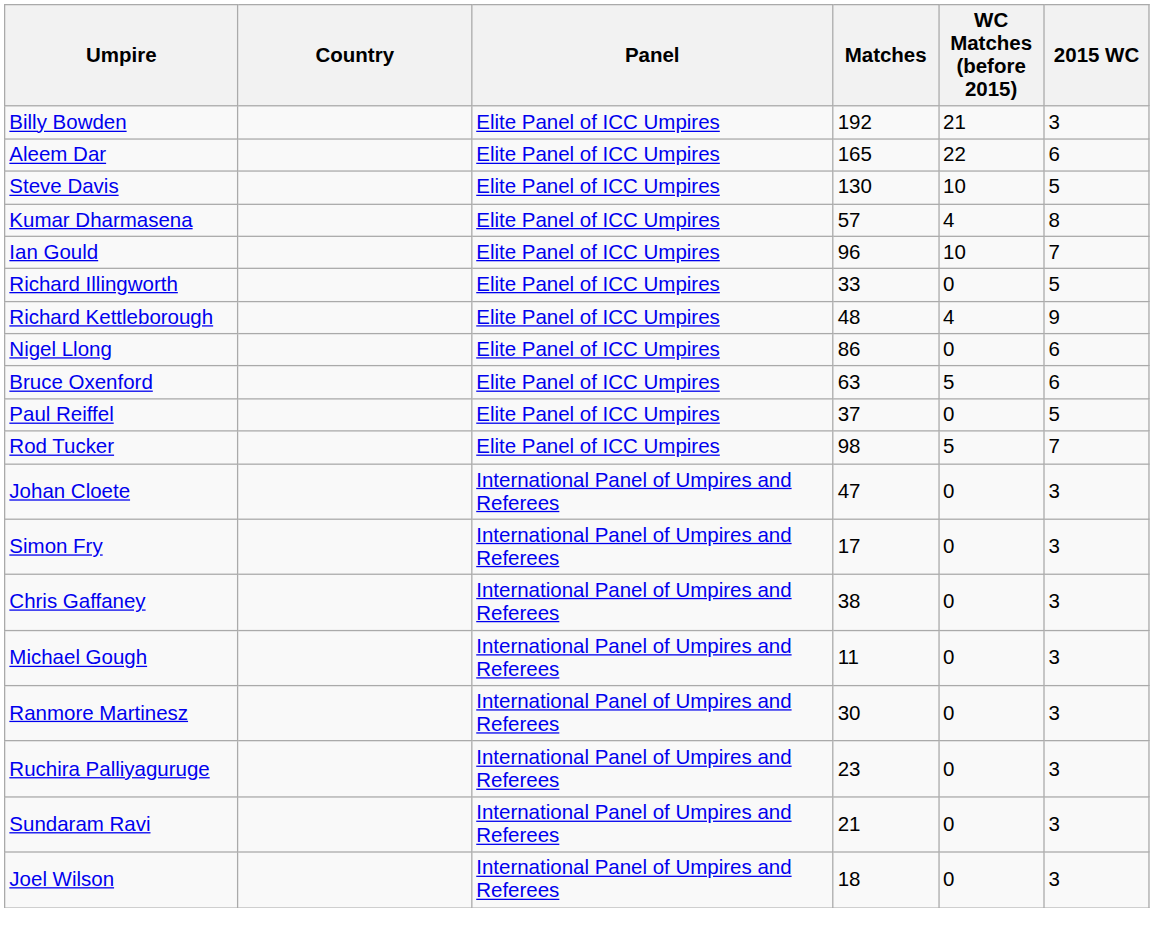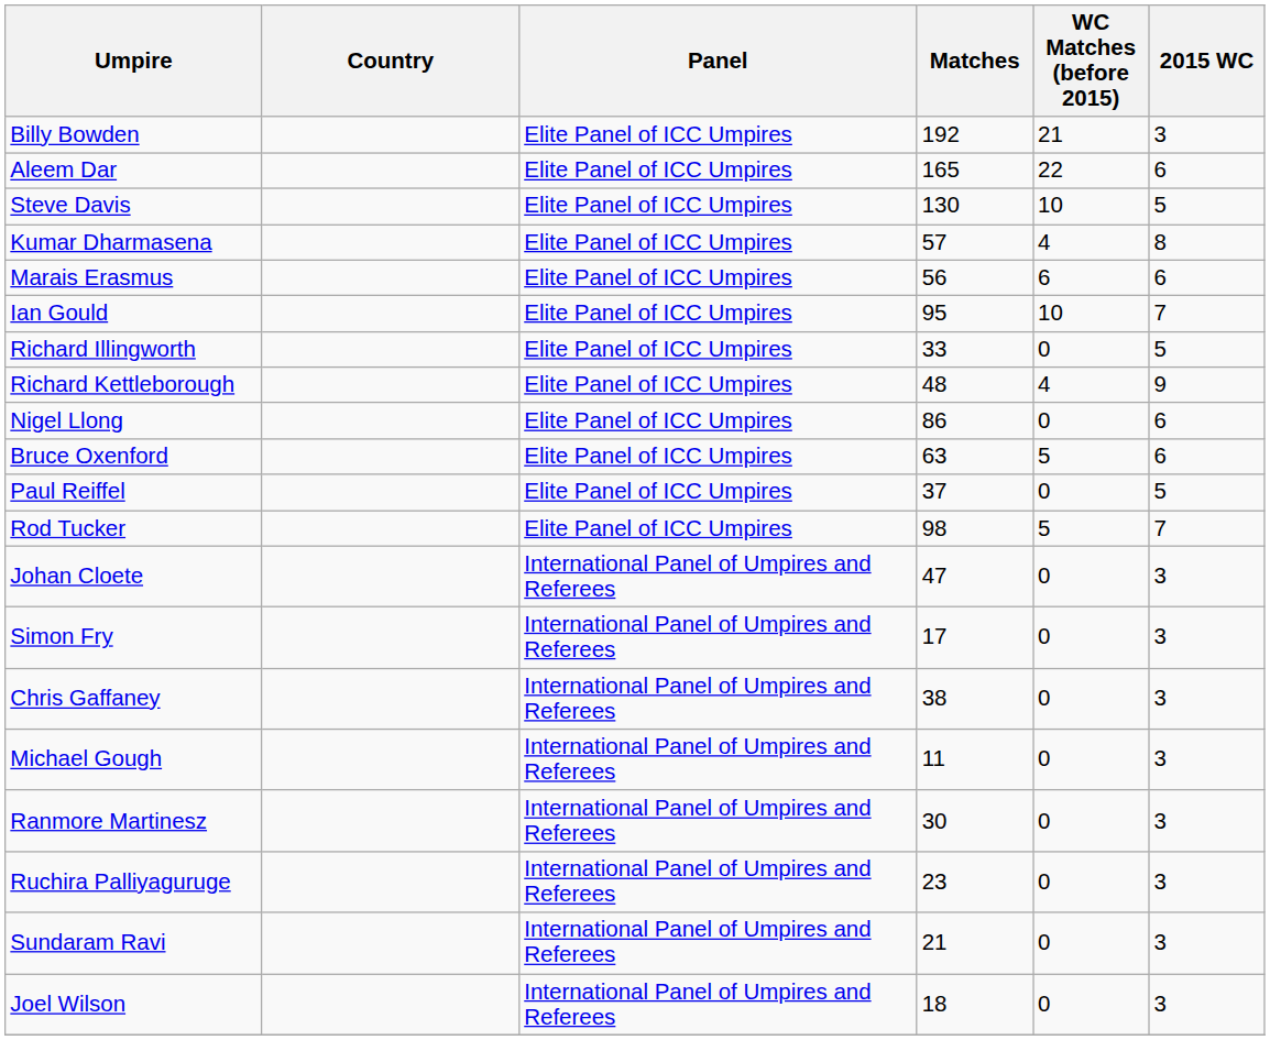 <table class="wikitable sortable">
 <tr>
 <th width=175px>Umpire</th>
 <th width=175px>Country</th>
 <th width=275px>Panel</th>
 <th width=75px>Matches</th>
 <th width=75px>WC Matches (before 2015)</th>
 <th width=75px>2015 WC</th>
 </tr>
 <tr>
 <td><a href='#'>Billy Bowden</a></td>
 <td></td>
 <td><a href='#'>Elite Panel of ICC Umpires</a></td>
 <td>192</td>
 <td>21</td>
 <td>3</td>
 </tr>
 <tr>
 <td><a href='#'>Aleem Dar</a></td>
 <td></td>
 <td><a href='#'>Elite Panel of ICC Umpires</a></td>
 <td>165</td>
 <td>22</td>
 <td>6</td>
 </tr>
 <tr>
 <td><a href='#'>Steve Davis</a></td>
 <td></td>
 <td><a href='#'>Elite Panel of ICC Umpires</a></td>
 <td>130</td>
 <td>10</td>
 <td>5</td>
 </tr>
 <tr>
 <td><a href='#'>Kumar Dharmasena</a></td>
 <td></td>
 <td><a href='#'>Elite Panel of ICC Umpires</a></td>
 <td>57</td>
 <td>4</td>
 <td>8</td>
 </tr>
 <tr>
+<td><a href='#'>Marais Erasmus</a></td>
+<td></td>
+<td><a href='#'>Elite Panel of ICC Umpires</a></td>
+<td>56</td>
+<td>6</td>
+<td>6</td>
+</tr>
+<tr>
 <td><a href='#'>Ian Gould</a></td>
 <td></td>
 <td><a href='#'>Elite Panel of ICC Umpires</a></td>
-<td>96</td>
+<td>95</td>
 <td>10</td>
 <td>7</td>
 </tr>
 <tr>
 <td><a href='#'>Richard Illingworth</a></td>
 <td></td>
 <td><a href='#'>Elite Panel of ICC Umpires</a></td>
 <td>33</td>
 <td>0</td>
 <td>5</td>
 </tr>
 <tr>
 <td><a href='#'>Richard Kettleborough</a></td>
 <td></td>
 <td><a href='#'>Elite Panel of ICC Umpires</a></td>
 <td>48</td>
 <td>4</td>
 <td>9</td>
 </tr>
 <tr>
 <td><a href='#'>Nigel Llong</a></td>
 <td></td>
 <td><a href='#'>Elite Panel of ICC Umpires</a></td>
 <td>86</td>
 <td>0</td>
 <td>6</td>
 </tr>
 <tr>
 <td><a href='#'>Bruce Oxenford</a></td>
 <td></td>
 <td><a href='#'>Elite Panel of ICC Umpires</a></td>
 <td>63</td>
 <td>5</td>
 <td>6</td>
 </tr>
 <tr>
 <td><a href='#'>Paul Reiffel</a></td>
 <td></td>
 <td><a href='#'>Elite Panel of ICC Umpires</a></td>
 <td>37</td>
 <td>0</td>
 <td>5</td>
 </tr>
 <tr>
 <td><a href='#'>Rod Tucker</a></td>
 <td></td>
 <td><a href='#'>Elite Panel of ICC Umpires</a></td>
 <td>98</td>
 <td>5</td>
 <td>7</td>
 </tr>
 <tr>
 <td><a href='#'>Johan Cloete</a></td>
 <td></td>
 <td><a href='#'>International Panel of Umpires and Referees</a></td>
 <td>47</td>
 <td>0</td>
 <td>3</td>
 </tr>
 <tr>
 <td><a href='#'>Simon Fry</a></td>
 <td></td>
 <td><a href='#'>International Panel of Umpires and Referees</a></td>
 <td>17</td>
 <td>0</td>
 <td>3</td>
 </tr>
 <tr>
 <td><a href='#'>Chris Gaffaney</a></td>
 <td></td>
 <td><a href='#'>International Panel of Umpires and Referees</a></td>
 <td>38</td>
 <td>0</td>
 <td>3</td>
 </tr>
 <tr>
 <td><a href='#'>Michael Gough</a></td>
 <td></td>
 <td><a href='#'>International Panel of Umpires and Referees</a></td>
 <td>11</td>
 <td>0</td>
 <td>3</td>
 </tr>
 <tr>
 <td><a href='#'>Ranmore Martinesz</a></td>
 <td></td>
 <td><a href='#'>International Panel of Umpires and Referees</a></td>
 <td>30</td>
 <td>0</td>
 <td>3</td>
 </tr>
 <tr>
 <td><a href='#'>Ruchira Palliyaguruge</a></td>
 <td></td>
 <td><a href='#'>International Panel of Umpires and Referees</a></td>
 <td>23</td>
 <td>0</td>
 <td>3</td>
 </tr>
 <tr>
 <td><a href='#'>Sundaram Ravi</a></td>
 <td></td>
 <td><a href='#'>International Panel of Umpires and Referees</a></td>
 <td>21</td>
 <td>0</td>
 <td>3</td>
 </tr>
 <tr>
 <td><a href='#'>Joel Wilson</a></td>
 <td></td>
 <td><a href='#'>International Panel of Umpires and Referees</a></td>
 <td>18</td>
 <td>0</td>
 <td>3</td>
 </tr>
 <tr>
 </tr>
 </table>
